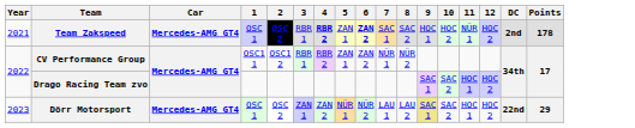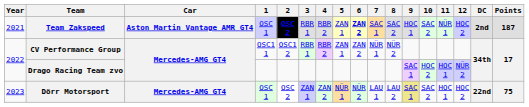 <table class="wikitable" style="text-align:center; font-size:85%">
 <tr>
 <th>Year</th>
 <th>Team</th>
 <th>Car</th>
 <th>1</th>
 <th>2</th>
 <th>3</th>
 <th>4</th>
 <th>5</th>
 <th>6</th>
 <th>7</th>
 <th>8</th>
 <th>9</th>
 <th>10</th>
 <th>11</th>
 <th>12</th>
 <th>DC</th>
 <th>Points</th>
 </tr>
 <tr>
 <td><a href='#'>2021</a></td>
 <th nowrap><a href='#'>Team Zakspeed</a></th>
-<th nowrap><a href='#'>Mercedes-AMG GT4</a></th>
+<th><a href='#'>Aston Martin Vantage AMR GT4</a></th>
 <td style="background:#CFCFFF;"><a href='#'>OSC<br>1</a><br></td>
 <td style="background:#000000;color:white"><strong><em><a href='#'><span>OSC<br>2</span></a></em></strong><br></td>
 <td style="background:#DFDFDF;"><a href='#'>RBR<br>1</a><br></td>
-<td style="background:#DFDFDF;"><strong><a href='#'>RBR<br>2</a><br></strong></td>
+<td style="background:#DFDFDF;"><a href='#'>RBR<br>2</a><br></td>
 <td style="background:#FFFFBF;"><a href='#'>ZAN<br>1</a><br></td>
 <td style="background:#FFFFBF;"><strong><a href='#'>ZAN<br>2</a></strong><br></td>
 <td style="background:#FFDF9F;"><a href='#'>SAC<br>1</a><br></td>
 <td style="background:#DFDFDF;"><a href='#'>SAC<br>2</a><br></td>
 <td style="background:#DFDFDF;"><a href='#'>HOC<br>1</a><br></td>
-<td style="background:#DFFFDF;"><a href='#'>HOC<br>2</a><br></td>
+<td style="background:#DFFFDF;"><a href='#'>SAC<br>2</a><br></td>
 <td style="background:#DFFFDF;"><a href='#'>NÜR<br>1</a><br></td>
 <td style="background:#CFCFFF;"><a href='#'>HOC<br>2</a><br></td>
 <th style="background:#DFDFDF;">2nd</th>
-<th style="background:#DFDFDF;">178</th>
+<th style="background:#DFDFDF;">187</th>
 </tr>
 <tr>
 <td rowspan="2"><a href='#'>2022</a></td>
 <th nowrap>CV Performance Group</th>
 <th rowspan="2" nowrap><a href='#'>Mercedes-AMG GT4</a></th>
 <td style="background:#;"><a href='#'>OSC1<br>1</a></td>
 <td style="background:#;"><a href='#'>OSC1<br>2</a></td>
 <td style="background:#DFFFDF;"><a href='#'>RBR<br>1</a><br></td>
 <td style="background:#EFCFFF;"><a href='#'>RBR<br>2</a><br></td>
 <td style="background:#;"><a href='#'>ZAN<br>1</a></td>
 <td style="background:#;"><a href='#'>ZAN<br>2</a></td>
 <td style="background:#;"><a href='#'>NÜR<br>1</a></td>
 <td style="background:#;"><a href='#'>NÜR<br>2</a></td>
 <td></td>
 <td></td>
 <td></td>
 <td></td>
 <th rowspan="2">34th</th>
 <th rowspan="2">17</th>
 </tr>
 <tr>
 <th nowrap>Drago Racing Team zvo</th>
 <td></td>
 <td></td>
 <td></td>
 <td></td>
 <td></td>
 <td></td>
 <td></td>
 <td></td>
 <td style="background:#EFCFFF;"><a href='#'>SAC<br>1</a><br></td>
-<td style="background:#DFFFDF;"><a href='#'>SAC<br>2</a><br></td>
+<td style="background:#DFFFDF;"><a href='#'>HOC<br>2</a><br></td>
 <td style="background:#CFCFFF;"><a href='#'>HOC<br>1</a><br></td>
-<td style="background:#CFCFFF;"><a href='#'>HOC<br>2</a><br></td>
+<td style="background:#CFCFFF;"><a href='#'>NÜR<br>2</a><br></td>
 </tr>
 <tr>
 <td><a href='#'>2023</a></td>
 <th>Dörr Motorsport</th>
 <th nowrap><a href='#'>Mercedes-AMG GT4</a></th>
 <td style="background:#DFFFDF"><a href='#'>OSC<br>1</a><br></td>
 <td style="background:#FFFFFF"><a href='#'>OSC<br>2</a><br></td>
 <td style="background:#CFCFFF"><a href='#'>ZAN<br>1</a><br></td>
 <td style="background:#DFFFDF"><a href='#'>ZAN<br>2</a><br></td>
 <td style="background:#FFDF9F"><a href='#'>NÜR<br>1</a><br></td>
 <td style="background:#DFFFDF"><a href='#'>NÜR<br>2</a><br></td>
 <td><a href='#'>LAU<br>1</a></td>
 <td><a href='#'>LAU<br>2</a></td>
 <td style="background: khaki;"><a href='#'>SAC<br>1</a></td>
 <td><a href='#'>SAC<br>2</a></td>
 <td><a href='#'>HOC<br>1</a></td>
 <td><a href='#'>HOC<br>2</a></td>
 <th>22nd</th>
-<th>29</th>
+<th>75</th>
 </tr>
 </table>
